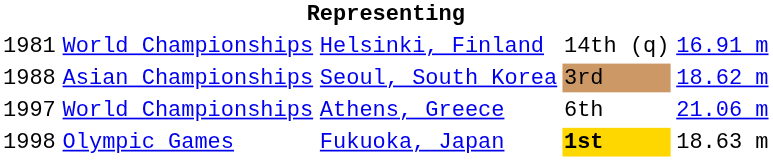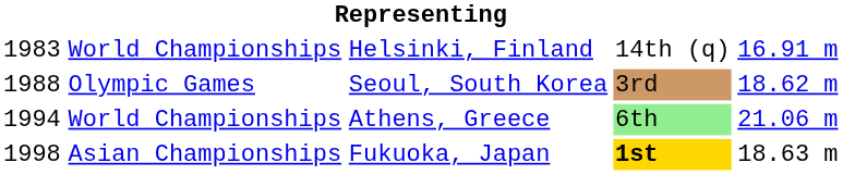 <table>
 <tr>
 <th colspan="5">Representing </th>
 </tr>
 <tr>
-<td>1981</td>
+<td>1983</td>
 <td><a href='#'>World Championships</a></td>
 <td><a href='#'>Helsinki, Finland</a></td>
 <td>14th (q)</td>
 <td><a href='#'>16.91 m</a></td>
 </tr>
 <tr>
 <td>1988</td>
-<td><a href='#'>Asian Championships</a></td>
+<td><a href='#'>Olympic Games</a></td>
 <td><a href='#'>Seoul, South Korea</a></td>
 <td bgcolor="cc9966">3rd</td>
 <td><a href='#'>18.62 m</a></td>
 </tr>
 <tr>
-<td>1997</td>
+<td>1994</td>
 <td><a href='#'>World Championships</a></td>
 <td><a href='#'>Athens, Greece</a></td>
-<td>6th</td>
+<td style="background: lightgreen;">6th</td>
 <td><a href='#'>21.06 m</a></td>
 </tr>
 <tr>
 <td>1998</td>
-<td><a href='#'>Olympic Games</a></td>
+<td><a href='#'>Asian Championships</a></td>
 <td><a href='#'>Fukuoka, Japan</a></td>
 <td bgcolor="gold"><strong>1st</strong></td>
 <td>18.63 m</td>
 </tr>
 </table>
